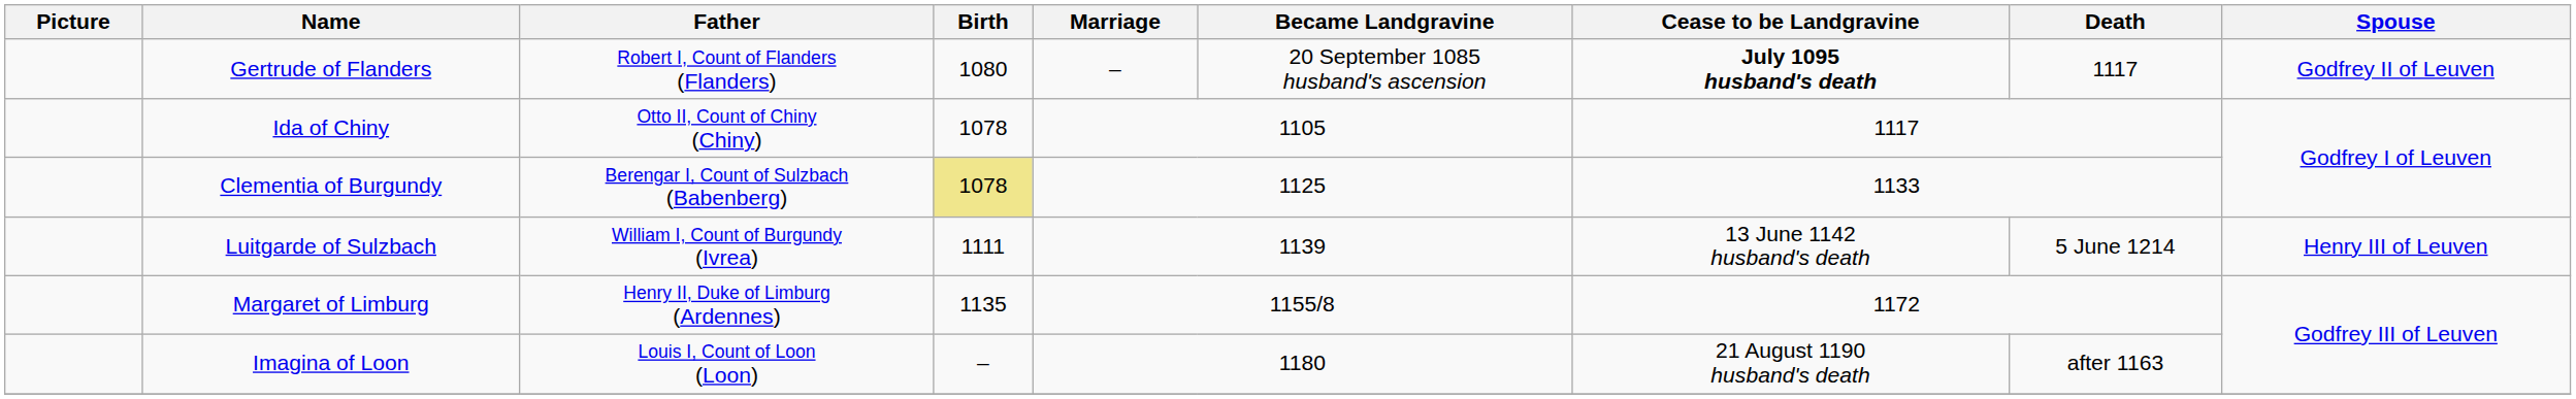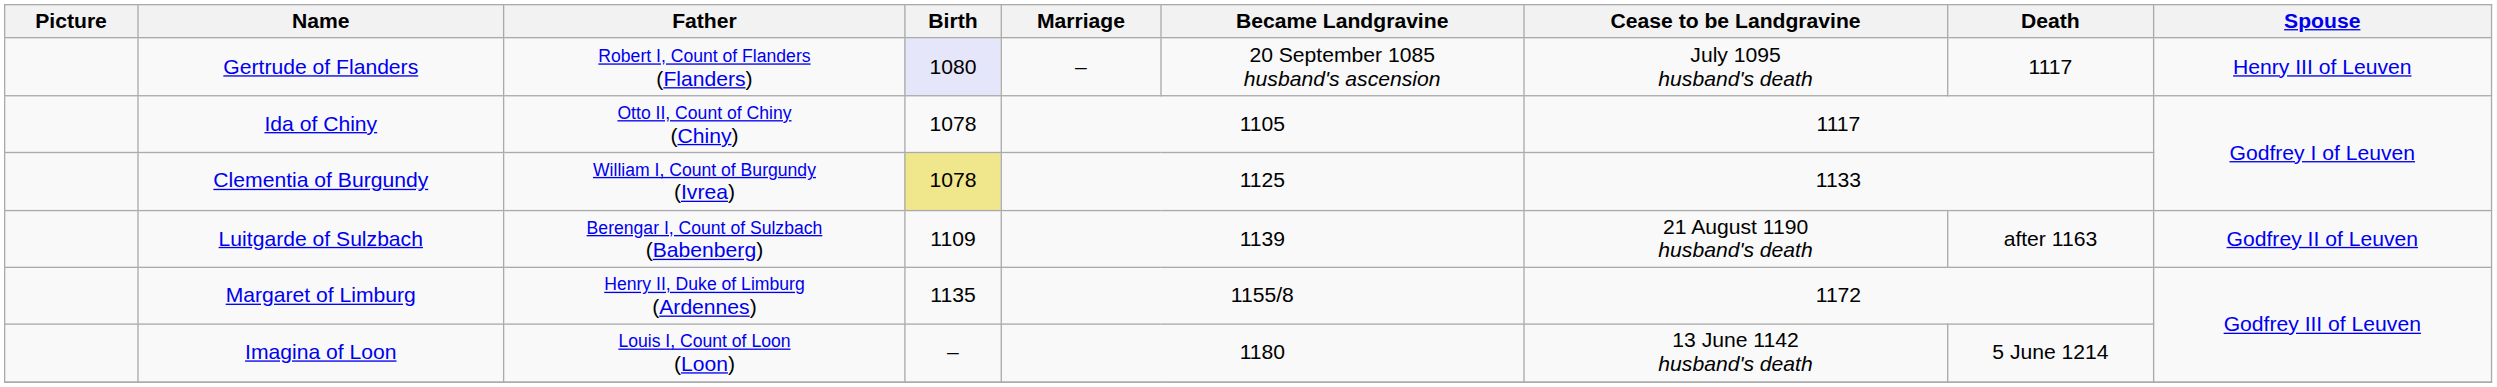 <table width=95% class="wikitable">
 <tr>
 <th>Picture</th>
 <th>Name</th>
 <th>Father</th>
 <th>Birth</th>
 <th>Marriage</th>
 <th>Became Landgravine</th>
 <th>Cease to be Landgravine</th>
 <th>Death</th>
 <th><a href='#'>Spouse</a></th>
 </tr>
 <tr>
 <td align="center"></td>
 <td align="center"><a href='#'>Gertrude of Flanders</a></td>
 <td align="center"><small><a href='#'>Robert I, Count of Flanders</a></small><br>(<a href='#'>Flanders</a>)</td>
-<td align="center">1080</td>
+<td align="center" style="background: lavender;">1080</td>
 <td align="center">–</td>
 <td align="center">20 September 1085<br><em>husband's ascension</em></td>
-<td align="center"><strong>July 1095<br><em>husband's death</em></strong></td>
+<td align="center">July 1095<br><em>husband's death</em></td>
 <td align="center">1117</td>
-<td align="center"><a href='#'>Godfrey II of Leuven</a></td>
+<td align="center"><a href='#'>Henry III of Leuven</a></td>
 </tr>
 <tr>
 <td align="center"></td>
 <td align="center"><a href='#'>Ida of Chiny</a></td>
 <td align="center"><small><a href='#'>Otto II, Count of Chiny</a></small><br>(<a href='#'>Chiny</a>)</td>
 <td align="center">1078</td>
 <td align="center" colspan="2">1105</td>
 <td align="center" colspan="2">1117</td>
 <td align="center" rowspan="2"><a href='#'>Godfrey I of Leuven</a></td>
 </tr>
 <tr>
 <td align="center"></td>
 <td align="center"><a href='#'>Clementia of Burgundy</a></td>
-<td align="center"><small><a href='#'>Berengar I, Count of Sulzbach</a></small><br>(<a href='#'>Babenberg</a>)</td>
+<td align="center"><small><a href='#'>William I, Count of Burgundy</a></small><br>(<a href='#'>Ivrea</a>)</td>
 <td align="center" style="background: khaki;">1078</td>
 <td align="center" colspan="2">1125</td>
 <td align="center" colspan="2">1133</td>
 </tr>
 <tr>
 <td align="center"></td>
 <td align="center"><a href='#'>Luitgarde of Sulzbach</a></td>
-<td align="center"><small><a href='#'>William I, Count of Burgundy</a></small><br>(<a href='#'>Ivrea</a>)</td>
-<td align="center">1111</td>
+<td align="center"><small><a href='#'>Berengar I, Count of Sulzbach</a></small><br>(<a href='#'>Babenberg</a>)</td>
+<td align="center">1109</td>
 <td align="center" colspan="2">1139</td>
-<td align="center">13 June 1142<br><em>husband's death</em></td>
-<td align="center">5 June 1214</td>
-<td align="center"><a href='#'>Henry III of Leuven</a></td>
+<td align="center">21 August 1190<br><em>husband's death</em></td>
+<td align="center">after 1163</td>
+<td align="center"><a href='#'>Godfrey II of Leuven</a></td>
 </tr>
 <tr>
 <td align="center"></td>
 <td align="center"><a href='#'>Margaret of Limburg</a></td>
 <td align="center"><small><a href='#'>Henry II, Duke of Limburg</a></small><br>(<a href='#'>Ardennes</a>)</td>
 <td align="center">1135</td>
 <td align="center" colspan="2">1155/8</td>
 <td align="center" colspan="2">1172</td>
 <td align="center" rowspan="2"><a href='#'>Godfrey III of Leuven</a></td>
 </tr>
 <tr>
 <td align="center"></td>
 <td align="center"><a href='#'>Imagina of Loon</a></td>
 <td align="center"><small><a href='#'>Louis I, Count of Loon</a></small><br>(<a href='#'>Loon</a>)</td>
 <td align="center">–</td>
 <td align="center" colspan="2">1180</td>
-<td align="center">21 August 1190<br><em>husband's death</em></td>
-<td align="center">after 1163</td>
+<td align="center">13 June 1142<br><em>husband's death</em></td>
+<td align="center">5 June 1214</td>
 </tr>
 <tr>
 </tr>
 </table>
